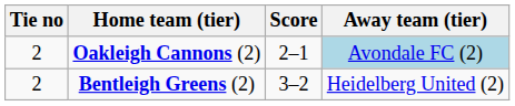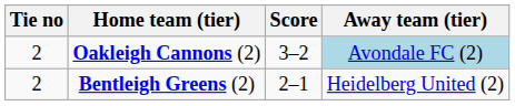 <table class="wikitable" style="text-align:center">
 <tr>
 <th>Tie no</th>
 <th>Home team (tier)</th>
 <th>Score</th>
 <th>Away team (tier)</th>
 </tr>
 <tr>
 <td>2</td>
 <td><strong><a href='#'>Oakleigh Cannons</a></strong> (2)</td>
-<td>2–1</td>
+<td>3–2</td>
 <td style="background: lightblue;"><a href='#'>Avondale FC</a> (2)</td>
 </tr>
 <tr>
 <td>2</td>
 <td><strong><a href='#'>Bentleigh Greens</a></strong> (2)</td>
-<td>3–2</td>
+<td>2–1</td>
 <td><a href='#'>Heidelberg United</a> (2)</td>
 </tr>
 </table>
